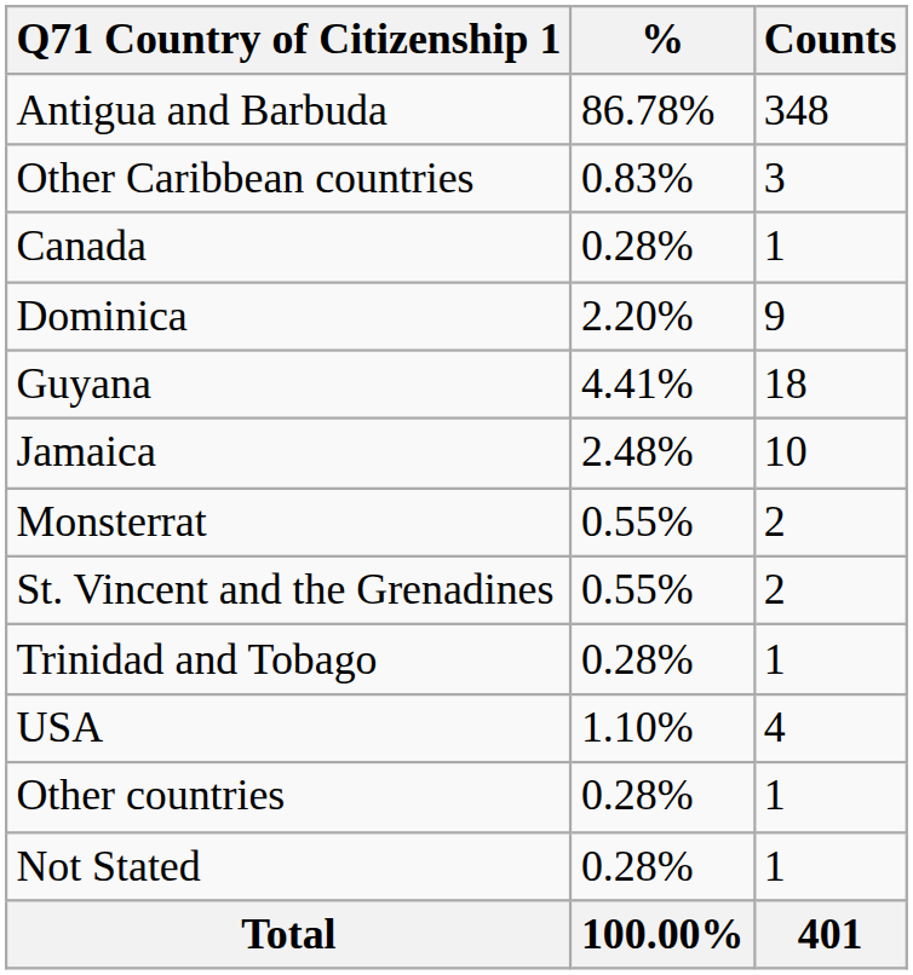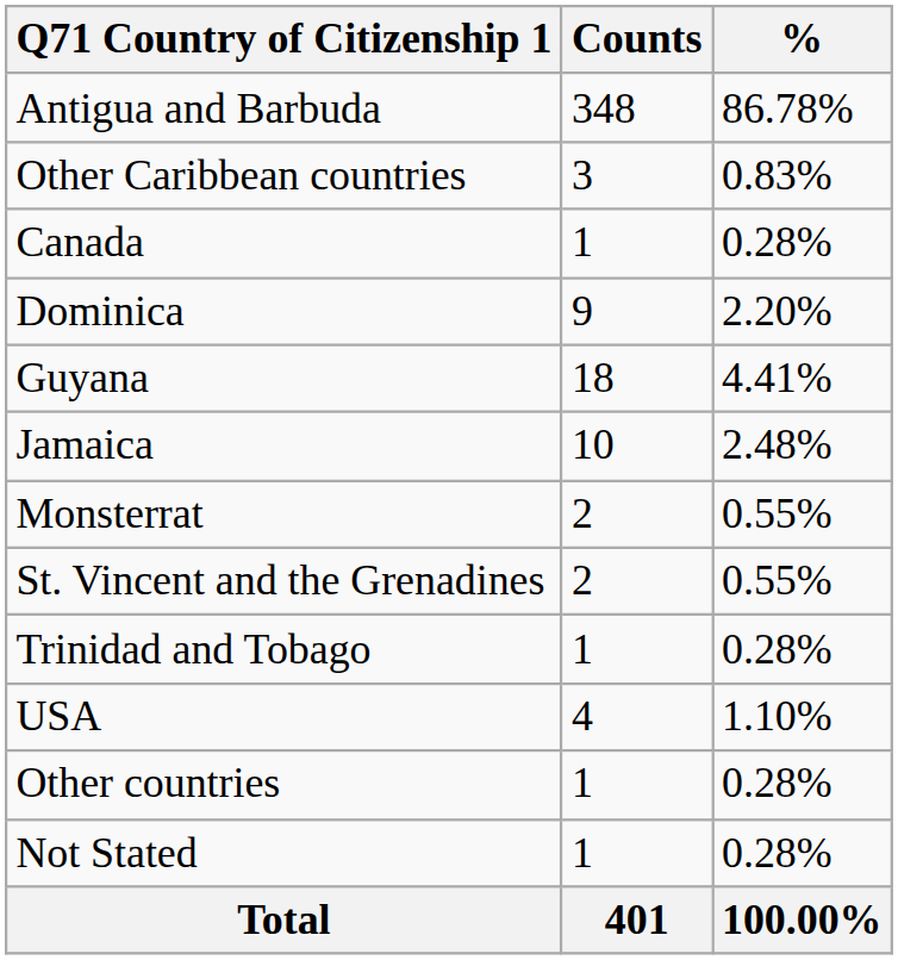 <table class="wikitable sortable">
 <tr>
 <th>Q71 Country of Citizenship 1</th>
+<th>Counts</th>
 <th>%</th>
-<th>Counts</th>
 </tr>
 <tr>
 <td>Antigua and Barbuda</td>
+<td>348</td>
 <td>86.78%</td>
-<td>348</td>
 </tr>
 <tr>
 <td>Other Caribbean countries</td>
+<td>3</td>
 <td>0.83%</td>
-<td>3</td>
 </tr>
 <tr>
 <td>Canada</td>
+<td>1</td>
 <td>0.28%</td>
-<td>1</td>
 </tr>
 <tr>
 <td>Dominica</td>
+<td>9</td>
 <td>2.20%</td>
-<td>9</td>
 </tr>
 <tr>
 <td>Guyana</td>
+<td>18</td>
 <td>4.41%</td>
-<td>18</td>
 </tr>
 <tr>
 <td>Jamaica</td>
+<td>10</td>
 <td>2.48%</td>
-<td>10</td>
 </tr>
 <tr>
 <td>Monsterrat</td>
+<td>2</td>
 <td>0.55%</td>
-<td>2</td>
 </tr>
 <tr>
 <td>St. Vincent and the Grenadines</td>
+<td>2</td>
 <td>0.55%</td>
-<td>2</td>
 </tr>
 <tr>
 <td>Trinidad and Tobago</td>
+<td>1</td>
 <td>0.28%</td>
-<td>1</td>
 </tr>
 <tr>
 <td>USA</td>
+<td>4</td>
 <td>1.10%</td>
-<td>4</td>
 </tr>
 <tr>
 <td>Other countries</td>
+<td>1</td>
 <td>0.28%</td>
-<td>1</td>
 </tr>
 <tr>
 <td>Not Stated</td>
+<td>1</td>
 <td>0.28%</td>
-<td>1</td>
 </tr>
 <tr>
 <th>Total</th>
+<th>401</th>
 <th>100.00%</th>
-<th>401</th>
 </tr>
 </table>
